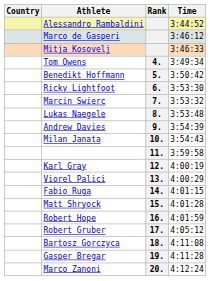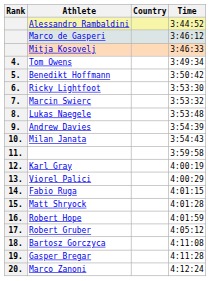 <table class="wikitable sortable">
 <tr>
+<th>Rank</th>
+<th align=left>Athlete</th>
 <th align=left>Country</th>
-<th align=left>Athlete</th>
-<th>Rank</th>
 <th>Time</th>
 </tr>
 <tr align="center" valign="top" bgcolor="#F7F6A8">
+<th></th>
+<td align=left><a href='#'>Alessandro Rambaldini</a></td>
 <td align=left></td>
-<td align=left><a href='#'>Alessandro Rambaldini</a></td>
-<th></th>
 <td>3:44:52</td>
 </tr>
 <tr align="center" valign="top" bgcolor="#DCE5E5">
+<th></th>
+<td align=left><a href='#'>Marco de Gasperi</a></td>
 <td align="left"></td>
-<td align=left><a href='#'>Marco de Gasperi</a></td>
-<th></th>
 <td>3:46:12</td>
 </tr>
 <tr align="center" valign="top" bgcolor="#FFDAB9">
+<th></th>
+<td align=left><a href='#'>Mitja Kosovelj</a></td>
 <td align=left></td>
-<td align=left><a href='#'>Mitja Kosovelj</a></td>
-<th></th>
 <td>3:46:33</td>
 </tr>
 <tr align="center" valign="top" bgcolor="#FFFFFF">
+<th>4.</th>
+<td align=left><a href='#'>Tom Owens</a></td>
 <td align=left></td>
-<td align=left><a href='#'>Tom Owens</a></td>
-<th>4.</th>
 <td>3:49:34</td>
 </tr>
 <tr align="center" valign="top" bgcolor="#FFFFFF">
+<th>5.</th>
+<td align=left><a href='#'>Benedikt Hoffmann</a></td>
 <td align=left></td>
-<td align=left><a href='#'>Benedikt Hoffmann</a></td>
-<th>5.</th>
 <td>3:50:42</td>
 </tr>
 <tr align="center" valign="top" bgcolor="#FFFFFF">
+<th>6.</th>
+<td align=left><a href='#'>Ricky Lightfoot</a></td>
 <td align=left></td>
-<td align=left><a href='#'>Ricky Lightfoot</a></td>
-<th>6.</th>
 <td>3:53:30</td>
 </tr>
 <tr align="center" valign="top" bgcolor="#FFFFFF">
+<th>7.</th>
+<td align=left><a href='#'>Marcin Swierc</a></td>
 <td align=left></td>
-<td align=left><a href='#'>Marcin Swierc</a></td>
-<th>7.</th>
 <td>3:53:32</td>
 </tr>
 <tr align="center" valign="top" bgcolor="#FFFFFF">
+<th>8.</th>
+<td align=left><a href='#'>Lukas Naegele</a></td>
 <td align=left></td>
-<td align=left><a href='#'>Lukas Naegele</a></td>
-<th>8.</th>
 <td>3:53:48</td>
 </tr>
 <tr align="center" valign="top" bgcolor="#FFFFFF">
+<th>9.</th>
+<td align=left><a href='#'>Andrew Davies</a></td>
 <td align=left></td>
-<td align=left><a href='#'>Andrew Davies</a></td>
-<th>9.</th>
 <td>3:54:39</td>
 </tr>
 <tr align="center" valign="top" bgcolor="#FFFFFF">
+<th>10.</th>
+<td align=left><a href='#'>Milan Janata</a></td>
 <td align=left></td>
-<td align=left><a href='#'>Milan Janata</a></td>
-<th>10.</th>
 <td>3:54:43</td>
 </tr>
 <tr align="center" valign="top" bgcolor="#FFFFFF">
+<th>11.</th>
 <td align=left></td>
 <td align=left></td>
-<th>11.</th>
 <td>3:59:58</td>
 </tr>
 <tr align="center" valign="top" bgcolor="#FFFFFF">
+<th>12.</th>
+<td align=left><a href='#'>Karl Gray</a></td>
 <td align=left></td>
-<td align=left><a href='#'>Karl Gray</a></td>
-<th>12.</th>
 <td>4:00:19</td>
 </tr>
 <tr align="center" valign="top" bgcolor="#FFFFFF">
+<th>13.</th>
+<td align=left><a href='#'>Viorel Palici</a></td>
 <td align=left></td>
-<td align=left><a href='#'>Viorel Palici</a></td>
-<th>13.</th>
 <td>4:00:29</td>
 </tr>
 <tr align="center" valign="top" bgcolor="#FFFFFF">
+<th>14.</th>
+<td align=left><a href='#'>Fabio Ruga</a></td>
 <td align=left></td>
-<td align=left><a href='#'>Fabio Ruga</a></td>
-<th>14.</th>
 <td>4:01:15</td>
 </tr>
 <tr align="center" valign="top" bgcolor="#FFFFFF">
+<th>15.</th>
+<td align=left><a href='#'>Matt Shryock</a></td>
 <td align=left></td>
-<td align=left><a href='#'>Matt Shryock</a></td>
-<th>15.</th>
 <td>4:01:28</td>
 </tr>
 <tr align="center" valign="top" bgcolor="#FFFFFF">
+<th>16.</th>
+<td align=left><a href='#'>Robert Hope</a></td>
 <td align=left></td>
-<td align=left><a href='#'>Robert Hope</a></td>
-<th>16.</th>
 <td>4:01:59</td>
 </tr>
 <tr align="center" valign="top" bgcolor="#FFFFFF">
+<th>17.</th>
+<td align=left><a href='#'>Robert Gruber</a></td>
 <td align=left></td>
-<td align=left><a href='#'>Robert Gruber</a></td>
-<th>17.</th>
 <td>4:05:12</td>
 </tr>
 <tr align="center" valign="top" bgcolor="#FFFFFF">
+<th>18.</th>
+<td align=left><a href='#'>Bartosz Gorczyca</a></td>
 <td align=left></td>
-<td align=left><a href='#'>Bartosz Gorczyca</a></td>
-<th>18.</th>
 <td>4:11:08</td>
 </tr>
 <tr align="center" valign="top" bgcolor="#FFFFFF">
+<th>19.</th>
+<td align=left><a href='#'>Gasper Bregar</a></td>
 <td align=left></td>
-<td align=left><a href='#'>Gasper Bregar</a></td>
-<th>19.</th>
 <td>4:11:28</td>
 </tr>
 <tr align="center" valign="top" bgcolor="#FFFFFF">
+<th>20.</th>
+<td align=left><a href='#'>Marco Zanoni</a></td>
 <td align=left></td>
-<td align=left><a href='#'>Marco Zanoni</a></td>
-<th>20.</th>
 <td>4:12:24</td>
 </tr>
 </table>
